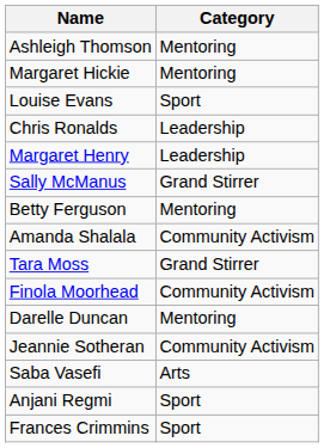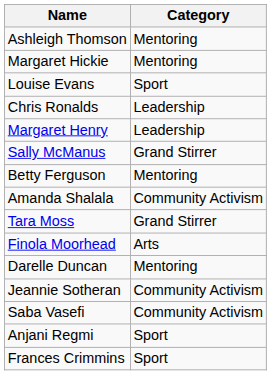 <table class="wikitable">
 <tr>
 <th>Name</th>
 <th>Category</th>
 </tr>
 <tr>
 <td>Ashleigh Thomson</td>
 <td>Mentoring</td>
 </tr>
 <tr>
 <td>Margaret Hickie</td>
 <td>Mentoring</td>
 </tr>
 <tr>
 <td>Louise Evans</td>
 <td>Sport</td>
 </tr>
 <tr>
 <td>Chris Ronalds</td>
 <td>Leadership</td>
 </tr>
 <tr>
 <td><a href='#'>Margaret Henry</a></td>
 <td>Leadership</td>
 </tr>
 <tr>
 <td><a href='#'>Sally McManus</a></td>
 <td>Grand Stirrer</td>
 </tr>
 <tr>
 <td>Betty Ferguson</td>
 <td>Mentoring</td>
 </tr>
 <tr>
 <td>Amanda Shalala</td>
 <td>Community Activism</td>
 </tr>
 <tr>
 <td><a href='#'>Tara Moss</a></td>
 <td>Grand Stirrer</td>
 </tr>
 <tr>
 <td><a href='#'>Finola Moorhead</a></td>
-<td>Community Activism</td>
+<td>Arts</td>
 </tr>
 <tr>
 <td>Darelle Duncan</td>
 <td>Mentoring</td>
 </tr>
 <tr>
 <td>Jeannie Sotheran</td>
 <td>Community Activism</td>
 </tr>
 <tr>
 <td>Saba Vasefi</td>
-<td>Arts</td>
+<td>Community Activism</td>
 </tr>
 <tr>
 <td>Anjani Regmi</td>
 <td>Sport</td>
 </tr>
 <tr>
 <td>Frances Crimmins</td>
 <td>Sport</td>
 </tr>
 </table>
